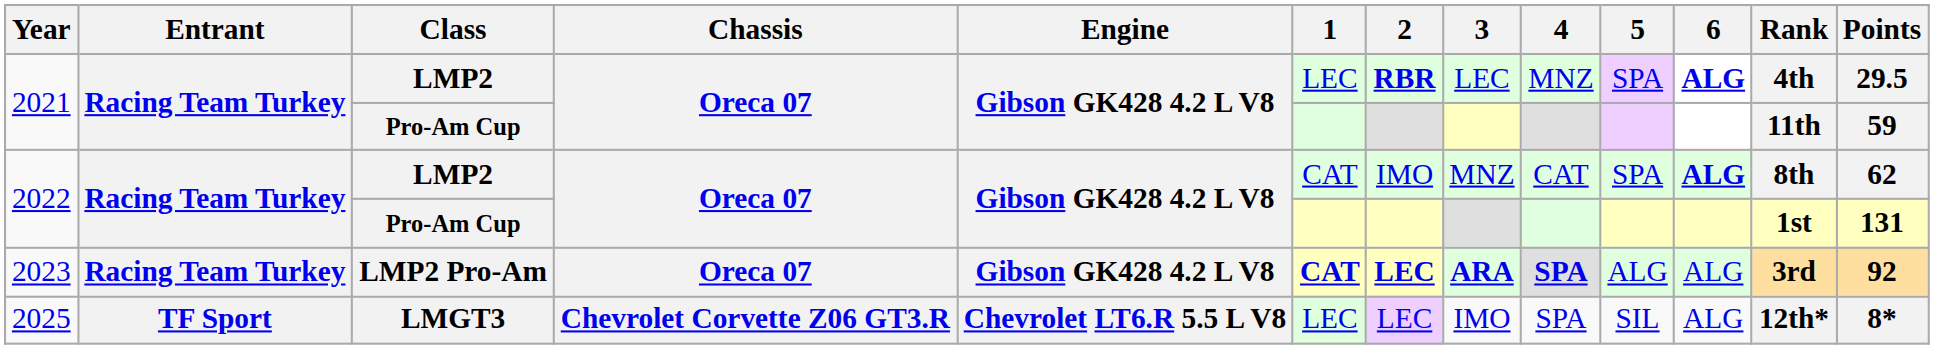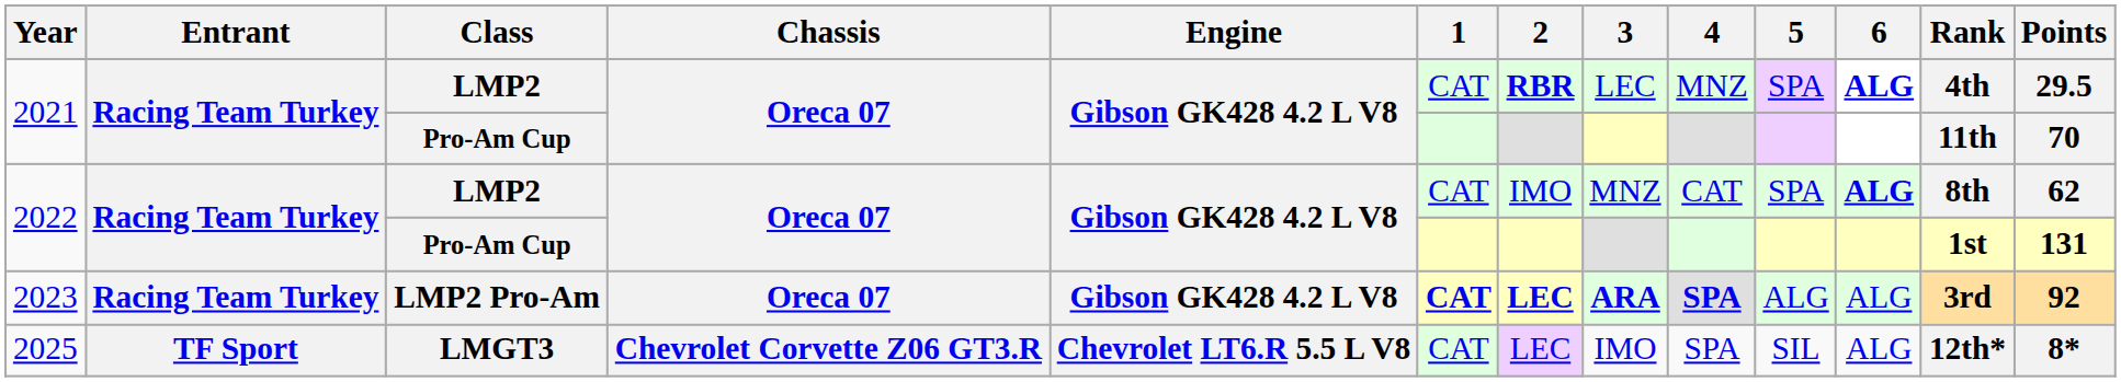 <table class="wikitable" style="text-align:center; font-size:90%">
 <tr>
 <th>Year</th>
 <th>Entrant</th>
 <th>Class</th>
 <th>Chassis</th>
 <th>Engine</th>
 <th>1</th>
 <th>2</th>
 <th>3</th>
 <th>4</th>
 <th>5</th>
 <th>6</th>
 <th>Rank</th>
 <th>Points</th>
 </tr>
 <tr>
 <td rowspan="2"><a href='#'>2021</a></td>
 <th rowspan="2"><a href='#'>Racing Team Turkey</a></th>
 <th>LMP2</th>
 <th rowspan="2"><a href='#'>Oreca 07</a></th>
 <th rowspan="2"><a href='#'>Gibson</a> GK428 4.2 L V8</th>
-<td style="background:#DFFFDF;"><a href='#'>LEC</a><br></td>
+<td style="background:#DFFFDF;"><a href='#'>CAT</a><br></td>
 <td style="background:#DFFFDF;"><strong><a href='#'>RBR</a></strong><br></td>
 <td style="background:#DFFFDF;"><a href='#'>LEC</a><br></td>
 <td style="background:#DFFFDF;"><a href='#'>MNZ</a><br></td>
 <td style="background:#EFCFFF;"><a href='#'>SPA</a><br></td>
 <td style="background:#FFFFFF;"><strong><a href='#'>ALG</a><br></strong></td>
 <th>4th</th>
 <th>29.5</th>
 </tr>
 <tr>
 <th><small>Pro-Am Cup</small></th>
 <td style="background:#DFFFDF;"></td>
 <td style="background:#DFDFDF;"></td>
 <td style="background:#FFFFBF;"></td>
 <td style="background:#DFDFDF;"></td>
 <td style="background:#EFCFFF;"></td>
 <td style="background:#FFFFFF;"></td>
 <th>11th</th>
-<th>59</th>
+<th>70</th>
 </tr>
 <tr>
 <td rowspan="2"><a href='#'>2022</a></td>
 <th rowspan="2"><a href='#'>Racing Team Turkey</a></th>
 <th>LMP2</th>
 <th rowspan="2"><a href='#'>Oreca 07</a></th>
 <th rowspan="2"><a href='#'>Gibson</a> GK428 4.2 L V8</th>
 <td style="background:#DFFFDF;"><a href='#'>CAT</a><br></td>
 <td style="background:#DFFFDF;"><a href='#'>IMO</a><br></td>
 <td style="background:#DFFFDF;"><a href='#'>MNZ</a><br></td>
 <td style="background:#DFFFDF;"><a href='#'>CAT</a><br></td>
 <td style="background:#DFFFDF;"><a href='#'>SPA</a><br></td>
 <td style="background:#DFFFDF;"><strong><a href='#'>ALG</a></strong><br></td>
 <th>8th</th>
 <th>62</th>
 </tr>
 <tr>
 <th><small>Pro-Am Cup</small></th>
 <td style="background:#FFFFBF;"></td>
 <td style="background:#FFFFBF;"></td>
 <td style="background:#DFDFDF;"></td>
 <td style="background:#DFFFDF;"></td>
 <td style="background:#FFFFBF;"></td>
 <td style="background:#FFFFBF;"></td>
 <th style="background:#FFFFBF;">1st</th>
 <th style="background:#FFFFBF;">131</th>
 </tr>
 <tr>
 <td><a href='#'>2023</a></td>
 <th><a href='#'>Racing Team Turkey</a></th>
 <th>LMP2 Pro-Am</th>
 <th><a href='#'>Oreca 07</a></th>
 <th><a href='#'>Gibson</a> GK428 4.2 L V8</th>
 <td style="background:#FFFFBF;"><strong><a href='#'>CAT</a></strong><br></td>
 <td style="background:#FFFFBF;"><strong><a href='#'>LEC</a></strong><br></td>
 <td style="background:#DFFFDF;"><strong><a href='#'>ARA</a></strong><br></td>
 <td style="background:#DFDFDF;"><strong><a href='#'>SPA</a></strong><br></td>
 <td style="background:#DFFFDF;"><a href='#'>ALG</a><br></td>
 <td style="background:#DFFFDF;"><a href='#'>ALG</a><br></td>
 <th style="background:#FFDF9F;">3rd</th>
 <th style="background:#FFDF9F;">92</th>
 </tr>
 <tr>
 <td><a href='#'>2025</a></td>
 <th><a href='#'>TF Sport</a></th>
 <th>LMGT3</th>
 <th><a href='#'>Chevrolet Corvette Z06 GT3.R</a></th>
 <th><a href='#'>Chevrolet</a> <a href='#'>LT6.R</a> 5.5 L V8</th>
-<td style="background:#DFFFDF;"><a href='#'>LEC</a><br></td>
+<td style="background:#DFFFDF;"><a href='#'>CAT</a><br></td>
 <td style="background:#EFCFFF;"><a href='#'>LEC</a><br></td>
 <td style="background:#;"><a href='#'>IMO</a><br></td>
 <td style="background:#;"><a href='#'>SPA</a><br></td>
 <td style="background:#;"><a href='#'>SIL</a><br></td>
 <td style="background:#;"><a href='#'>ALG</a><br></td>
 <th>12th*</th>
 <th>8*</th>
 </tr>
 </table>
